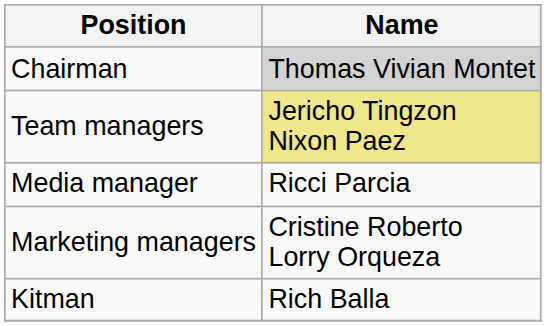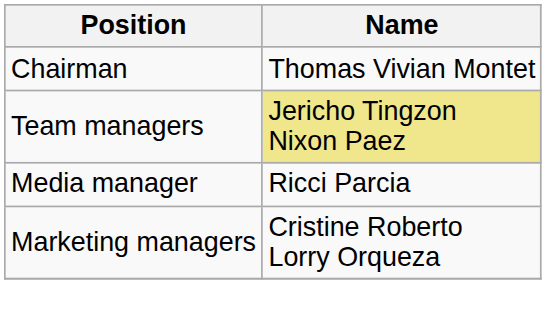 <table class="wikitable" style="text-align: left">
 <tr>
 <th>Position</th>
 <th>Name</th>
 </tr>
 <tr>
 <td>Chairman</td>
-<td style="background: lightgrey;"> Thomas Vivian Montet</td>
+<td> Thomas Vivian Montet</td>
 </tr>
 <tr>
 <td>Team managers</td>
 <td style="background: khaki;"> Jericho Tingzon<br> Nixon Paez</td>
 </tr>
 <tr>
 <td>Media manager</td>
 <td> Ricci Parcia</td>
 </tr>
 <tr>
 <td>Marketing managers</td>
 <td> Cristine Roberto<br> Lorry Orqueza</td>
 </tr>
 <tr>
-<td>Kitman</td>
-<td> Rich Balla</td>
-</tr>
-<tr>
 </tr>
 </table>
